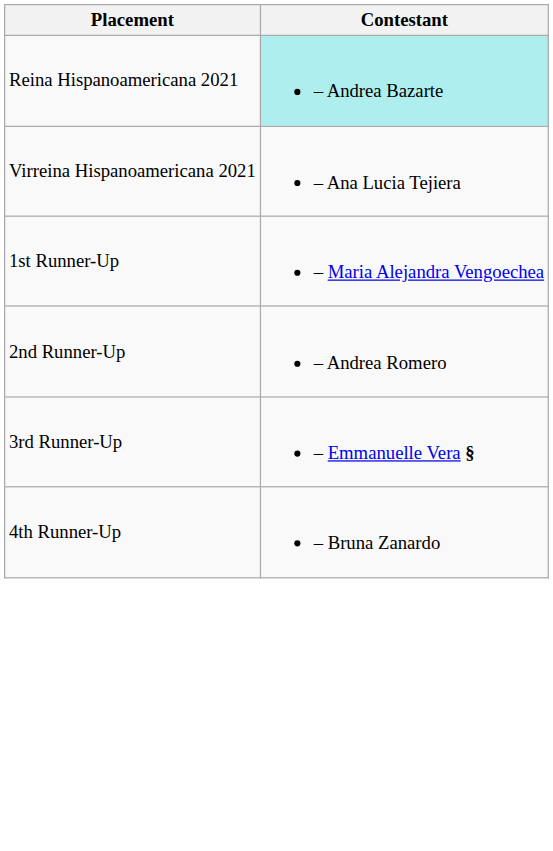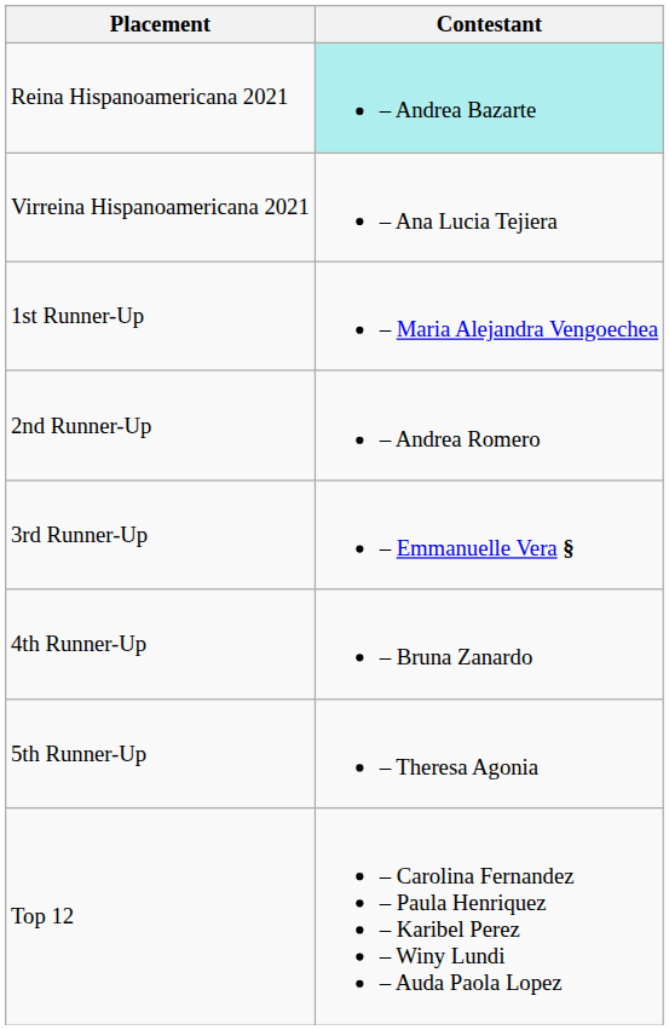 <table class="wikitable sortable" style="font-size: 95%;">
 <tr>
 <th>Placement</th>
 <th>Contestant</th>
 </tr>
 <tr>
 <td>Reina Hispanoamericana 2021</td>
 <td style="background: paleturquoise;"><br><ul><li> – Andrea Bazarte</li></ul></td>
 </tr>
 <tr>
 <td>Virreina Hispanoamericana 2021</td>
 <td><br><ul><li> – Ana Lucia Tejiera</li></ul></td>
 </tr>
 <tr>
 <td>1st Runner-Up</td>
 <td><br><ul><li> – <a href='#'>Maria Alejandra Vengoechea</a></li></ul></td>
 </tr>
 <tr>
 <td>2nd Runner-Up</td>
 <td><br><ul><li> – Andrea Romero</li></ul></td>
 </tr>
 <tr>
 <td>3rd Runner-Up</td>
 <td><br><ul><li> – <a href='#'>Emmanuelle Vera</a> <strong>§</strong></li></ul></td>
 </tr>
 <tr>
 <td>4th Runner-Up</td>
 <td><br><ul><li> – Bruna Zanardo</li></ul></td>
 </tr>
+<tr>
+<td>5th Runner-Up</td>
+<td><br><ul><li> – Theresa Agonia</li></ul></td>
+</tr>
+<tr>
+<td>Top 12</td>
+<td><br><ul><li> – Carolina Fernandez</li><li> – Paula Henriquez</li><li> – Karibel Perez</li><li> – Winy Lundi</li><li> – Auda Paola Lopez</li></ul></td>
+</tr>
 </table>
